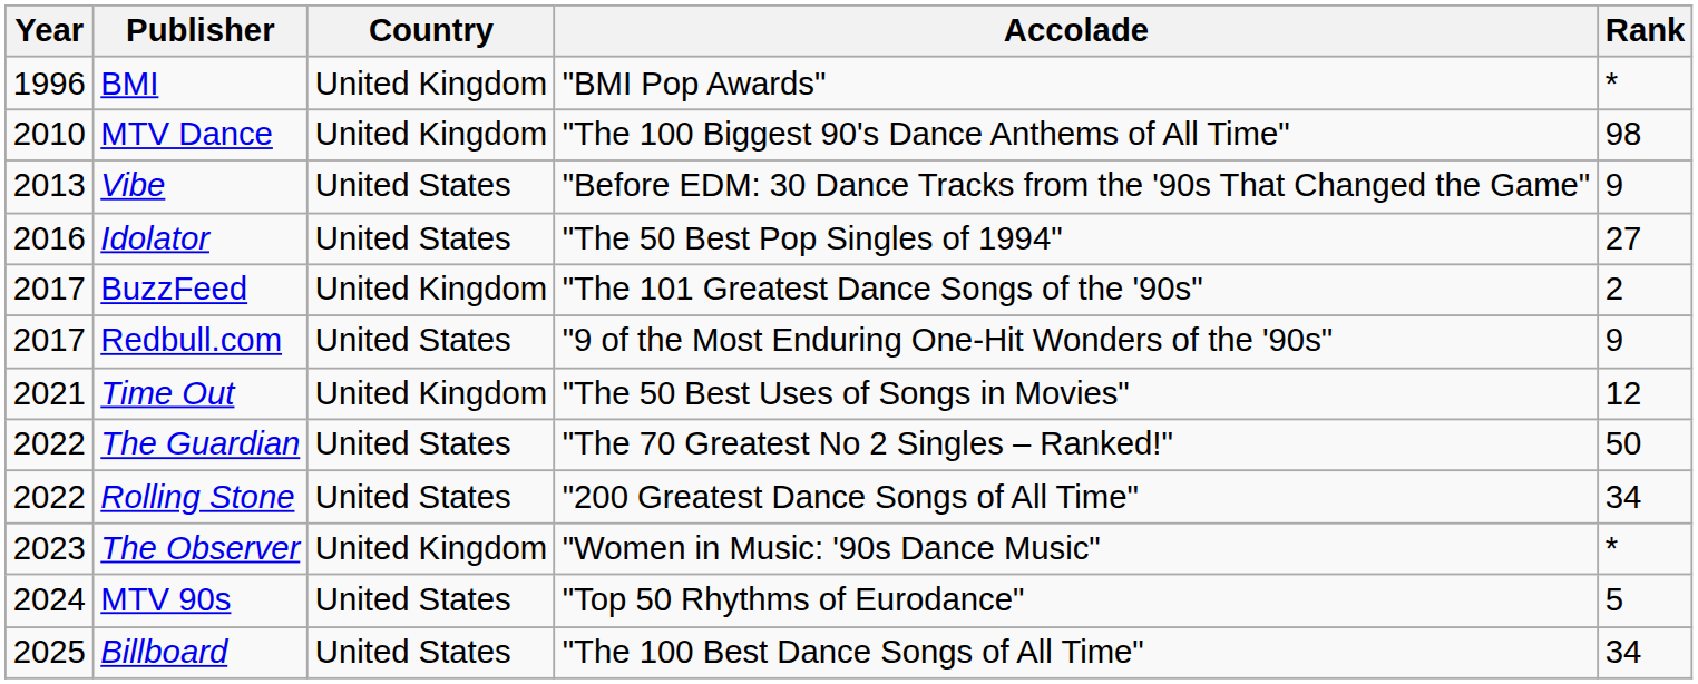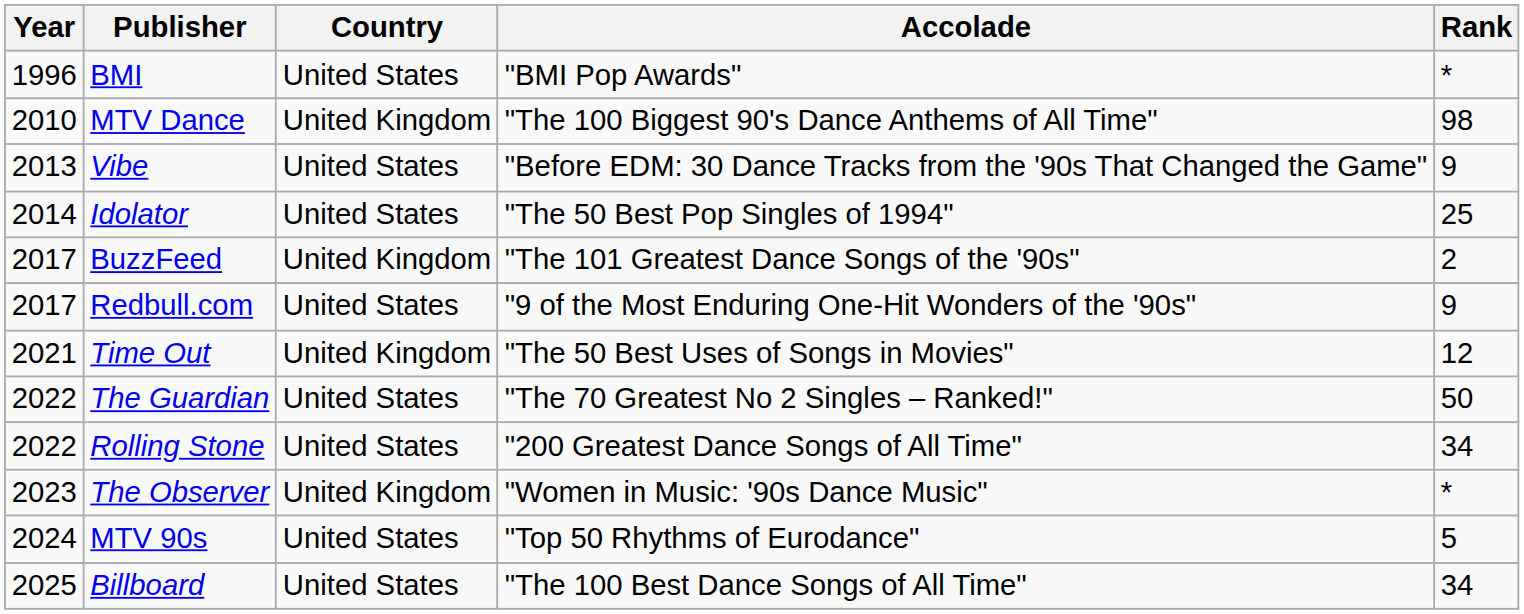 <table class="wikitable sortable">
 <tr>
 <th>Year</th>
 <th>Publisher</th>
 <th>Country</th>
 <th>Accolade</th>
 <th>Rank</th>
 </tr>
 <tr>
 <td>1996</td>
 <td><a href='#'>BMI</a></td>
-<td>United Kingdom</td>
+<td>United States</td>
 <td>"BMI Pop Awards"</td>
 <td>*</td>
 </tr>
 <tr>
 <td>2010</td>
 <td><a href='#'>MTV Dance</a></td>
 <td>United Kingdom</td>
 <td>"The 100 Biggest 90's Dance Anthems of All Time"</td>
 <td>98</td>
 </tr>
 <tr>
 <td>2013</td>
 <td><em><a href='#'>Vibe</a></em></td>
 <td>United States</td>
 <td>"Before EDM: 30 Dance Tracks from the '90s That Changed the Game"</td>
 <td>9</td>
 </tr>
 <tr>
-<td>2016</td>
+<td>2014</td>
 <td><em><a href='#'>Idolator</a></em></td>
 <td>United States</td>
 <td>"The 50 Best Pop Singles of 1994"</td>
-<td>27</td>
+<td>25</td>
 </tr>
 <tr>
 <td>2017</td>
 <td><a href='#'>BuzzFeed</a></td>
 <td>United Kingdom</td>
 <td>"The 101 Greatest Dance Songs of the '90s"</td>
 <td>2</td>
 </tr>
 <tr>
 <td>2017</td>
 <td><a href='#'>Redbull.com</a></td>
 <td>United States</td>
 <td>"9 of the Most Enduring One-Hit Wonders of the '90s"</td>
 <td>9</td>
 </tr>
 <tr>
 <td>2021</td>
 <td><em><a href='#'>Time Out</a></em></td>
 <td>United Kingdom</td>
 <td>"The 50 Best Uses of Songs in Movies"</td>
 <td>12</td>
 </tr>
 <tr>
 <td>2022</td>
 <td><em><a href='#'>The Guardian</a></em></td>
 <td>United States</td>
 <td>"The 70 Greatest No 2 Singles – Ranked!"</td>
 <td>50</td>
 </tr>
 <tr>
 <td>2022</td>
 <td><em><a href='#'>Rolling Stone</a></em></td>
 <td>United States</td>
 <td>"200 Greatest Dance Songs of All Time"</td>
 <td>34</td>
 </tr>
 <tr>
 <td>2023</td>
 <td><em><a href='#'>The Observer</a></em></td>
 <td>United Kingdom</td>
 <td>"Women in Music: '90s Dance Music"</td>
 <td>*</td>
 </tr>
 <tr>
 <td>2024</td>
 <td><a href='#'>MTV 90s</a></td>
 <td>United States</td>
 <td>"Top 50 Rhythms of Eurodance"</td>
 <td>5</td>
 </tr>
 <tr>
 <td>2025</td>
 <td><em><a href='#'>Billboard</a></em></td>
 <td>United States</td>
 <td>"The 100 Best Dance Songs of All Time"</td>
 <td>34</td>
 </tr>
 </table>
